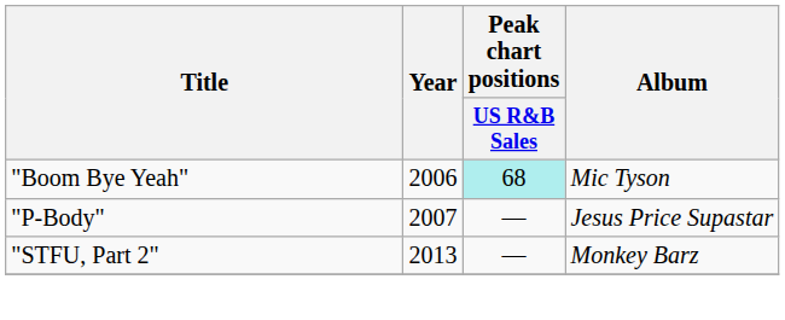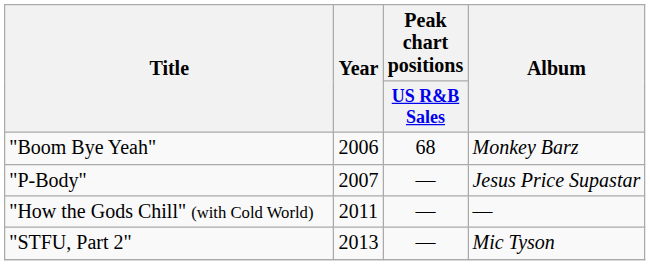 <table class="wikitable plainrowheaders" style="text-align:center;" border="1">
 <tr>
 <th scope="col" rowspan="2" style="width:16em;">Title</th>
 <th scope="col" rowspan="2">Year</th>
 <th scope="col" colspan="1">Peak chart positions</th>
 <th scope="col" rowspan="2">Album</th>
 </tr>
 <tr>
 <th scope="col" style="width:3em;font-size:90%;"><a href='#'>US R&B Sales</a></th>
 </tr>
 <tr>
 <td align=left>"Boom Bye Yeah"</td>
 <td align=center>2006</td>
-<td align=center style="background: paleturquoise;">68</td>
-<td align=left><em>Mic Tyson</em></td>
+<td align=center>68</td>
+<td align=left><em>Monkey Barz</em></td>
 </tr>
 <tr>
 <td align=left>"P-Body"</td>
 <td align=center>2007</td>
 <td align=center>—</td>
 <td align=left><em>Jesus Price Supastar</em></td>
 </tr>
 <tr>
+<td align=left>"How the Gods Chill" <small>(with Cold World)</small></td>
+<td align=center>2011</td>
+<td align=center>—</td>
+<td align=left>—</td>
+</tr>
+<tr>
 <td align=left>"STFU, Part 2"</td>
 <td align=center>2013</td>
 <td align=center>—</td>
-<td align=left><em>Monkey Barz</em></td>
+<td align=left><em>Mic Tyson</em></td>
 </tr>
 <tr>
 </tr>
 </table>
